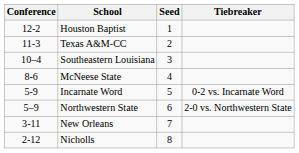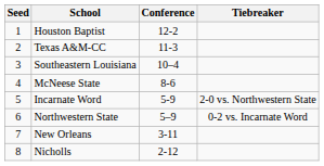 <table class="wikitable" style="text-align:center">
 <tr>
+<th>Seed</th>
+<th>School</th>
 <th>Conference</th>
-<th>School</th>
-<th>Seed</th>
 <th>Tiebreaker</th>
 </tr>
 <tr>
+<td>1</td>
+<td align="left">Houston Baptist</td>
 <td>12-2</td>
-<td align="left">Houston Baptist</td>
-<td>1</td>
 <td align="left"></td>
 </tr>
 <tr>
+<td>2</td>
+<td align="left">Texas A&M-CC</td>
 <td>11-3</td>
-<td align="left">Texas A&M-CC</td>
-<td>2</td>
 <td></td>
 </tr>
 <tr>
+<td>3</td>
+<td align="left">Southeastern Louisiana</td>
 <td>10–4</td>
-<td align="left">Southeastern Louisiana</td>
-<td>3</td>
 <td></td>
 </tr>
 <tr>
+<td>4</td>
+<td align="left">McNeese State</td>
 <td>8-6</td>
-<td align="left">McNeese State</td>
-<td>4</td>
 <td align="left"></td>
 </tr>
 <tr>
+<td>5</td>
+<td align="left">Incarnate Word</td>
 <td>5-9</td>
-<td align="left">Incarnate Word</td>
-<td>5</td>
+<td align="left">2-0 vs. Northwestern State</td>
+</tr>
+<tr>
+<td>6</td>
+<td align="left">Northwestern State</td>
+<td>5–9</td>
 <td>0-2 vs. Incarnate Word</td>
 </tr>
 <tr>
-<td>5–9</td>
-<td align="left">Northwestern State</td>
-<td>6</td>
-<td align="left">2-0 vs. Northwestern State</td>
-</tr>
-<tr>
+<td>7</td>
+<td align="left">New Orleans</td>
 <td>3-11</td>
-<td align="left">New Orleans</td>
-<td>7</td>
 <td></td>
 </tr>
 <tr>
+<td>8</td>
+<td align="left">Nicholls</td>
 <td>2-12</td>
-<td align="left">Nicholls</td>
-<td>8</td>
 <td></td>
 </tr>
 </table>
